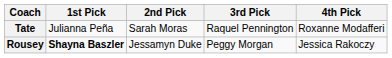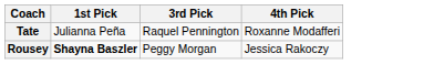 <table class="wikitable">
 <tr>
 <th>Coach</th>
 <th>1st Pick</th>
-<th>2nd Pick</th>
 <th>3rd Pick</th>
 <th>4th Pick</th>
 </tr>
 <tr>
 <th>Tate</th>
 <td>Julianna Peña</td>
-<td>Sarah Moras</td>
 <td>Raquel Pennington</td>
 <td>Roxanne Modafferi</td>
 </tr>
 <tr>
 <th>Rousey</th>
 <td><strong>Shayna Baszler</strong></td>
-<td>Jessamyn Duke</td>
 <td>Peggy Morgan</td>
 <td>Jessica Rakoczy</td>
 </tr>
 </table>
